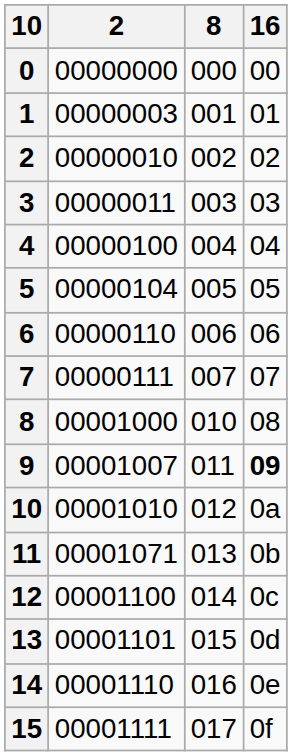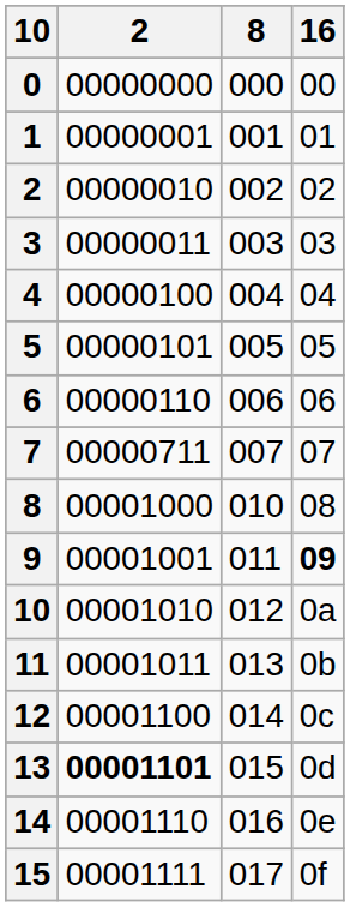 <table class="wikitable">
 <tr>
 <th>10</th>
 <th>2</th>
 <th>8</th>
 <th>16</th>
 </tr>
 <tr>
 <th>0</th>
 <td>00000000</td>
 <td>000</td>
 <td>00</td>
 </tr>
 <tr>
 <th>1</th>
-<td>00000003</td>
+<td>00000001</td>
 <td>001</td>
 <td>01</td>
 </tr>
 <tr>
 <th>2</th>
 <td>00000010</td>
 <td>002</td>
 <td>02</td>
 </tr>
 <tr>
 <th>3</th>
 <td>00000011</td>
 <td>003</td>
 <td>03</td>
 </tr>
 <tr>
 <th>4</th>
 <td>00000100</td>
 <td>004</td>
 <td>04</td>
 </tr>
 <tr>
 <th>5</th>
-<td>00000104</td>
+<td>00000101</td>
 <td>005</td>
 <td>05</td>
 </tr>
 <tr>
 <th>6</th>
 <td>00000110</td>
 <td>006</td>
 <td>06</td>
 </tr>
 <tr>
 <th>7</th>
-<td>00000111</td>
+<td>00000711</td>
 <td>007</td>
 <td>07</td>
 </tr>
 <tr>
 <th>8</th>
 <td>00001000</td>
 <td>010</td>
 <td>08</td>
 </tr>
 <tr>
 <th>9</th>
-<td>00001007</td>
+<td>00001001</td>
 <td>011</td>
 <td><strong>09</strong></td>
 </tr>
 <tr>
 <th>10</th>
 <td>00001010</td>
 <td>012</td>
 <td>0a</td>
 </tr>
 <tr>
 <th>11</th>
-<td>00001071</td>
+<td>00001011</td>
 <td>013</td>
 <td>0b</td>
 </tr>
 <tr>
 <th>12</th>
 <td>00001100</td>
 <td>014</td>
 <td>0c</td>
 </tr>
 <tr>
 <th>13</th>
-<td>00001101</td>
+<td><strong>00001101</strong></td>
 <td>015</td>
 <td>0d</td>
 </tr>
 <tr>
 <th>14</th>
 <td>00001110</td>
 <td>016</td>
 <td>0e</td>
 </tr>
 <tr>
 <th>15</th>
 <td>00001111</td>
 <td>017</td>
 <td>0f</td>
 </tr>
 </table>
